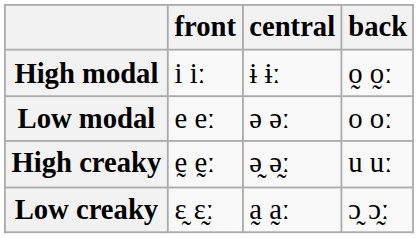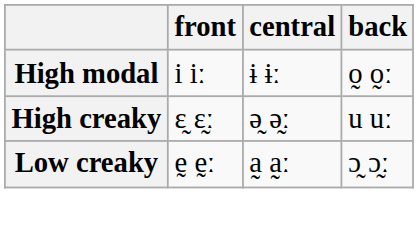 <table class="wikitable">
 <tr>
 <th></th>
 <th>front</th>
 <th>central</th>
 <th>back</th>
 </tr>
 <tr>
 <th>High modal</th>
 <td>i iː</td>
 <td>ɨ ɨː</td>
 <td>o̰ o̰ː</td>
 </tr>
 <tr>
-<th>Low modal</th>
-<td>e eː</td>
-<td>ə əː</td>
-<td>o oː</td>
-</tr>
-<tr>
 <th>High creaky</th>
-<td>ḛ ḛː</td>
+<td>ɛ̰ ɛ̰ː</td>
 <td>ə̰ ə̰ː</td>
 <td>u uː</td>
 </tr>
 <tr>
 <th>Low creaky</th>
-<td>ɛ̰ ɛ̰ː</td>
+<td>ḛ ḛː</td>
 <td>a̰ a̰ː</td>
 <td>ɔ̰ ɔ̰ː</td>
 </tr>
 </table>
